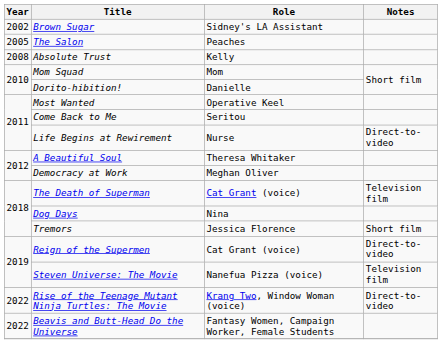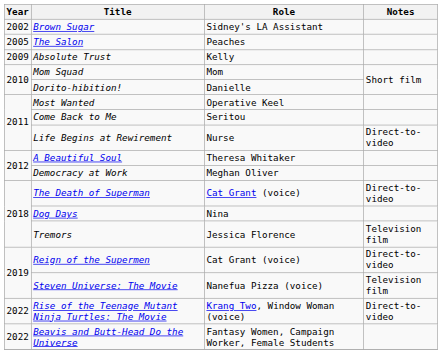 <table class="wikitable sortable plainrowheaders">
 <tr>
 <th scope="col">Year</th>
 <th scope="col">Title</th>
 <th scope="col">Role</th>
 <th scope="col" class="unsortable">Notes</th>
 </tr>
 <tr>
 <td>2002</td>
 <td><em><a href='#'>Brown Sugar</a></em></td>
 <td>Sidney's LA Assistant</td>
 <td></td>
 </tr>
 <tr>
 <td>2005</td>
 <td><em><a href='#'>The Salon</a></em></td>
 <td>Peaches</td>
 <td></td>
 </tr>
 <tr>
-<td>2008</td>
+<td>2009</td>
 <td><em>Absolute Trust</em></td>
 <td>Kelly</td>
 <td></td>
 </tr>
 <tr>
 <td rowspan="2">2010</td>
 <td><em>Mom Squad</em></td>
 <td>Mom</td>
 <td rowspan="2">Short film</td>
 </tr>
 <tr>
 <td><em>Dorito-hibition!</em></td>
 <td>Danielle</td>
 </tr>
 <tr>
 <td rowspan="3">2011</td>
 <td><em>Most Wanted</em></td>
 <td>Operative Keel</td>
 <td></td>
 </tr>
 <tr>
 <td><em>Come Back to Me</em></td>
 <td>Seritou</td>
 <td></td>
 </tr>
 <tr>
 <td><em>Life Begins at Rewirement</em></td>
 <td>Nurse</td>
 <td>Direct-to-video</td>
 </tr>
 <tr>
 <td rowspan="2">2012</td>
 <td><em><a href='#'>A Beautiful Soul</a></em></td>
 <td>Theresa Whitaker</td>
 <td></td>
 </tr>
 <tr>
 <td><em>Democracy at Work</em></td>
 <td>Meghan Oliver</td>
 <td></td>
 </tr>
 <tr>
 <td rowspan="3">2018</td>
 <td><em><a href='#'>The Death of Superman</a></em></td>
 <td><a href='#'>Cat Grant</a> (voice)</td>
-<td>Television film</td>
+<td>Direct-to-video</td>
 </tr>
 <tr>
 <td><em><a href='#'>Dog Days</a></em></td>
 <td>Nina</td>
 <td></td>
 </tr>
 <tr>
 <td><em>Tremors</em></td>
 <td>Jessica Florence</td>
-<td>Short film</td>
+<td>Television film</td>
 </tr>
 <tr>
 <td rowspan="2">2019</td>
 <td><em><a href='#'>Reign of the Supermen</a></em></td>
 <td>Cat Grant (voice)</td>
 <td>Direct-to-video</td>
 </tr>
 <tr>
 <td><em><a href='#'>Steven Universe: The Movie</a></em></td>
 <td>Nanefua Pizza (voice)</td>
 <td>Television film</td>
 </tr>
 <tr>
 <td>2022</td>
 <td><em><a href='#'>Rise of the Teenage Mutant Ninja Turtles: The Movie</a></em></td>
 <td><a href='#'>Krang Two</a>, Window Woman (voice)</td>
 <td>Direct-to-video</td>
 </tr>
 <tr>
 <td>2022</td>
 <td><em><a href='#'>Beavis and Butt-Head Do the Universe</a></em></td>
 <td>Fantasy Women, Campaign Worker, Female Students</td>
 <td></td>
 </tr>
 <tr>
 </tr>
 </table>
